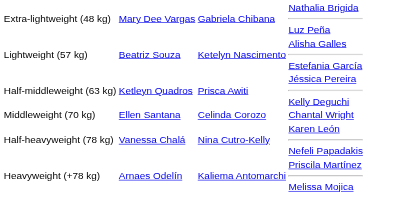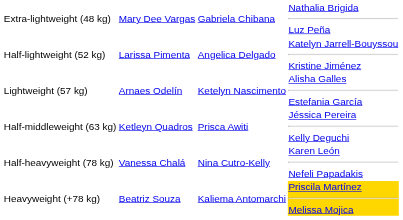 <table>
 <tr>
 <td>Extra-lightweight (48 kg)</td>
 <td><a href='#'>Mary Dee Vargas</a><br></td>
 <td><a href='#'>Gabriela Chibana</a><br></td>
 <td><a href='#'>Nathalia Brigida</a><br><hr><a href='#'>Luz Peña</a><br></td>
 </tr>
 <tr>
+<td>Half-lightweight (52 kg)</td>
+<td><a href='#'>Larissa Pimenta</a><br></td>
+<td><a href='#'>Angelica Delgado</a><br></td>
+<td><a href='#'>Katelyn Jarrell-Bouyssou</a><br><hr><a href='#'>Kristine Jiménez</a><br></td>
+</tr>
+<tr>
 <td>Lightweight (57 kg)</td>
-<td><a href='#'>Beatriz Souza</a><br></td>
+<td><a href='#'>Arnaes Odelín</a><br></td>
 <td><a href='#'>Ketelyn Nascimento</a><br></td>
 <td><a href='#'>Alisha Galles</a><br><hr><a href='#'>Estefania García</a><br></td>
 </tr>
 <tr>
 <td>Half-middleweight (63 kg)</td>
 <td><a href='#'>Ketleyn Quadros</a><br></td>
 <td><a href='#'>Prisca Awiti</a><br></td>
 <td><a href='#'>Jéssica Pereira</a><br><hr><a href='#'>Kelly Deguchi</a><br></td>
 </tr>
 <tr>
-<td>Middleweight (70 kg)</td>
-<td><a href='#'>Ellen Santana</a><br></td>
-<td><a href='#'>Celinda Corozo</a><br></td>
-<td><a href='#'>Chantal Wright</a><br></td>
-</tr>
-<tr>
 <td>Half-heavyweight (78 kg)</td>
 <td><a href='#'>Vanessa Chalá</a><br></td>
 <td><a href='#'>Nina Cutro-Kelly</a><br></td>
 <td><a href='#'>Karen León</a><br><hr><a href='#'>Nefeli Papadakis</a><br></td>
 </tr>
 <tr>
 <td>Heavyweight (+78 kg)</td>
-<td><a href='#'>Arnaes Odelín</a><br></td>
+<td><a href='#'>Beatriz Souza</a><br></td>
 <td><a href='#'>Kaliema Antomarchi</a><br></td>
-<td><a href='#'>Priscila Martínez</a><br><hr><a href='#'>Melissa Mojica</a><br></td>
+<td style="background: gold;"><a href='#'>Priscila Martínez</a><br><hr><a href='#'>Melissa Mojica</a><br></td>
 </tr>
 </table>
